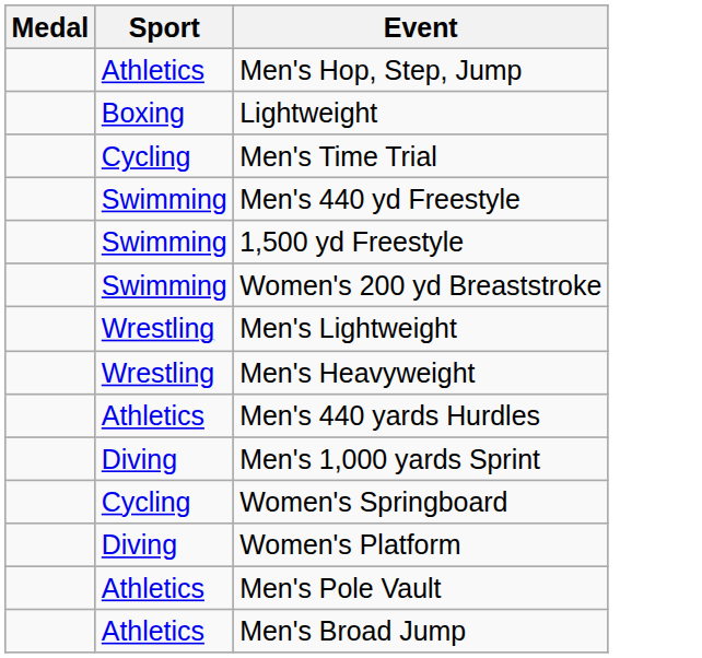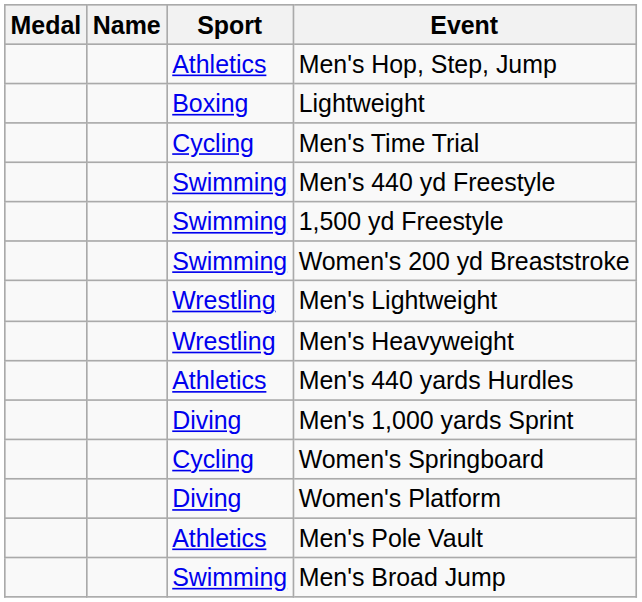 <table class="wikitable sortable" style="font-size: 95%;">
 <tr>
 <th>Medal</th>
+<th>Name</th>
 <th>Sport</th>
 <th>Event</th>
 </tr>
 <tr>
+<td></td>
 <td></td>
 <td><a href='#'>Athletics</a></td>
 <td>Men's Hop, Step, Jump</td>
 </tr>
 <tr>
 <td></td>
+<td></td>
 <td><a href='#'>Boxing</a></td>
 <td>Lightweight</td>
 </tr>
 <tr>
+<td></td>
 <td></td>
 <td><a href='#'>Cycling</a></td>
 <td>Men's Time Trial</td>
 </tr>
 <tr>
 <td></td>
+<td></td>
 <td><a href='#'>Swimming</a></td>
 <td>Men's 440 yd Freestyle</td>
 </tr>
 <tr>
+<td></td>
 <td></td>
 <td><a href='#'>Swimming</a></td>
 <td>1,500 yd Freestyle</td>
 </tr>
 <tr>
 <td></td>
+<td></td>
 <td><a href='#'>Swimming</a></td>
 <td>Women's 200 yd Breaststroke</td>
 </tr>
 <tr>
+<td></td>
 <td></td>
 <td><a href='#'>Wrestling</a></td>
 <td>Men's Lightweight</td>
 </tr>
 <tr>
 <td></td>
+<td></td>
 <td><a href='#'>Wrestling</a></td>
 <td>Men's Heavyweight</td>
 </tr>
 <tr>
+<td></td>
 <td></td>
 <td><a href='#'>Athletics</a></td>
 <td>Men's 440 yards Hurdles</td>
 </tr>
 <tr>
 <td></td>
+<td></td>
 <td><a href='#'>Diving</a></td>
 <td>Men's 1,000 yards Sprint</td>
 </tr>
 <tr>
+<td></td>
 <td></td>
 <td><a href='#'>Cycling</a></td>
 <td>Women's Springboard</td>
 </tr>
 <tr>
 <td></td>
+<td></td>
 <td><a href='#'>Diving</a></td>
 <td>Women's Platform</td>
 </tr>
 <tr>
+<td></td>
 <td></td>
 <td><a href='#'>Athletics</a></td>
 <td>Men's Pole Vault</td>
 </tr>
 <tr>
 <td></td>
-<td><a href='#'>Athletics</a></td>
+<td></td>
+<td><a href='#'>Swimming</a></td>
 <td>Men's Broad Jump</td>
 </tr>
 </table>
